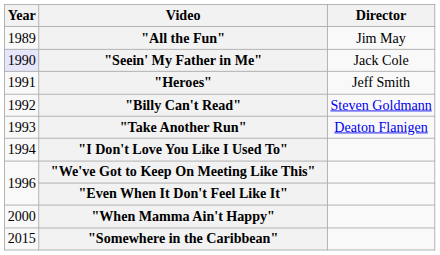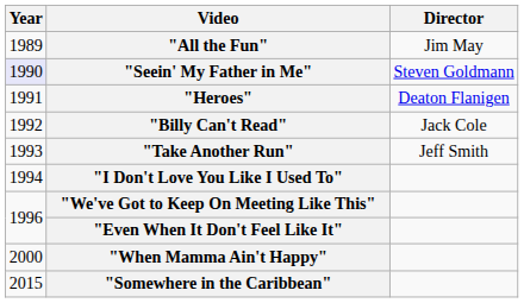 <table class="wikitable plainrowheaders" style="text-align:center;">
 <tr>
 <th>Year</th>
 <th style="width:20em;">Video</th>
 <th>Director</th>
 </tr>
 <tr>
 <td>1989</td>
 <th scope="row">"All the Fun"</th>
 <td>Jim May</td>
 </tr>
 <tr>
 <td style="background: lavender;">1990</td>
 <th scope="row">"Seein' My Father in Me"</th>
-<td>Jack Cole</td>
+<td><a href='#'>Steven Goldmann</a></td>
 </tr>
 <tr>
 <td>1991</td>
 <th scope="row">"Heroes"</th>
-<td>Jeff Smith</td>
+<td><a href='#'>Deaton Flanigen</a></td>
 </tr>
 <tr>
 <td>1992</td>
 <th scope="row">"Billy Can't Read"</th>
-<td><a href='#'>Steven Goldmann</a></td>
+<td>Jack Cole</td>
 </tr>
 <tr>
 <td>1993</td>
 <th scope="row">"Take Another Run"</th>
-<td><a href='#'>Deaton Flanigen</a></td>
+<td>Jeff Smith</td>
 </tr>
 <tr>
 <td>1994</td>
 <th scope="row">"I Don't Love You Like I Used To"<br></th>
 <td></td>
 </tr>
 <tr>
 <td rowspan="2">1996</td>
 <th scope="row">"We've Got to Keep On Meeting Like This"</th>
 <td></td>
 </tr>
 <tr>
 <th scope="row">"Even When It Don't Feel Like It"</th>
 <td></td>
 </tr>
 <tr>
 <td>2000</td>
 <th scope="row">"When Mamma Ain't Happy"</th>
 </tr>
 <tr>
 <td>2015</td>
 <th scope="row">"Somewhere in the Caribbean"</th>
 <td></td>
 </tr>
 </table>
